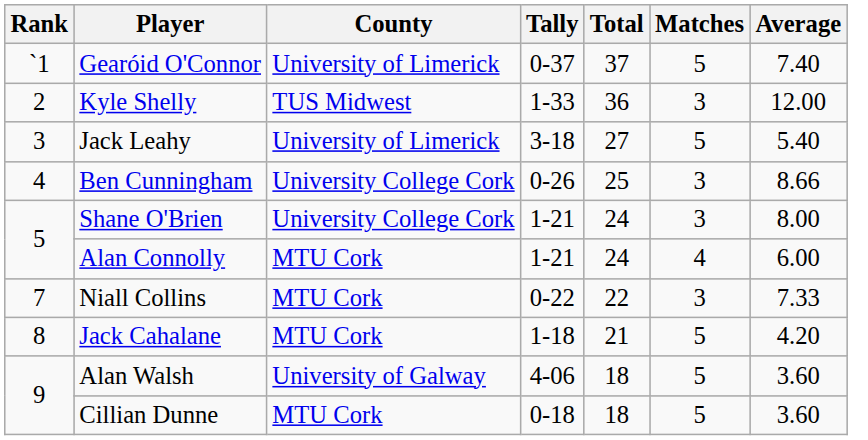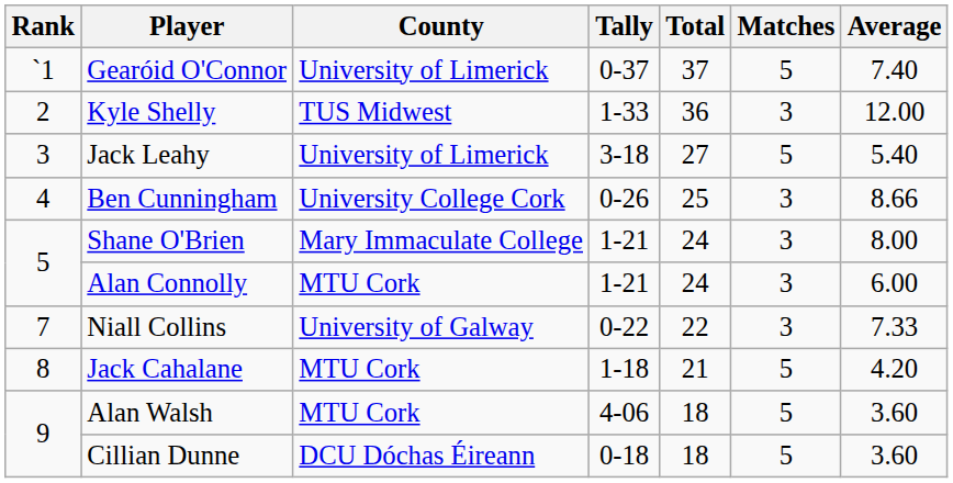 <table class="wikitable">
 <tr>
 <th>Rank</th>
 <th>Player</th>
 <th>County</th>
 <th>Tally</th>
 <th>Total</th>
 <th>Matches</th>
 <th>Average</th>
 </tr>
 <tr>
 <td rowspan=1 align=center>`1</td>
 <td><a href='#'>Gearóid O'Connor</a></td>
 <td><a href='#'>University of Limerick</a></td>
 <td align=center>0-37</td>
 <td align=center>37</td>
 <td align=center>5</td>
 <td align=center>7.40</td>
 </tr>
 <tr>
 <td rowspan=1 align=center>2</td>
 <td><a href='#'>Kyle Shelly</a></td>
 <td><a href='#'>TUS Midwest</a></td>
 <td align=center>1-33</td>
 <td align=center>36</td>
 <td align=center>3</td>
 <td align=center>12.00</td>
 </tr>
 <tr>
 <td rowspan=1 align=center>3</td>
 <td>Jack Leahy</td>
 <td><a href='#'>University of Limerick</a></td>
 <td align=center>3-18</td>
 <td align=center>27</td>
 <td align=center>5</td>
 <td align=center>5.40</td>
 </tr>
 <tr>
 <td rowspan=1 align=center>4</td>
 <td><a href='#'>Ben Cunningham</a></td>
 <td><a href='#'>University College Cork</a></td>
 <td align=center>0-26</td>
 <td align=center>25</td>
 <td align=center>3</td>
 <td align=center>8.66</td>
 </tr>
 <tr>
 <td rowspan=2 align=center>5</td>
 <td><a href='#'>Shane O'Brien</a></td>
-<td><a href='#'>University College Cork</a></td>
+<td><a href='#'>Mary Immaculate College</a></td>
 <td align=center>1-21</td>
 <td align=center>24</td>
 <td align=center>3</td>
 <td align=center>8.00</td>
 </tr>
 <tr>
 <td><a href='#'>Alan Connolly</a></td>
 <td><a href='#'>MTU Cork</a></td>
 <td align=center>1-21</td>
 <td align=center>24</td>
-<td align=center>4</td>
+<td align=center>3</td>
 <td align=center>6.00</td>
 </tr>
 <tr>
 <td rowspan=1 align=center>7</td>
 <td>Niall Collins</td>
-<td><a href='#'>MTU Cork</a></td>
+<td><a href='#'>University of Galway</a></td>
 <td align=center>0-22</td>
 <td align=center>22</td>
 <td align=center>3</td>
 <td align=center>7.33</td>
 </tr>
 <tr>
 <td rowspan=1 align=center>8</td>
 <td><a href='#'>Jack Cahalane</a></td>
 <td><a href='#'>MTU Cork</a></td>
 <td align=center>1-18</td>
 <td align=center>21</td>
 <td align=center>5</td>
 <td align=center>4.20</td>
 </tr>
 <tr>
 <td rowspan=2 align=center>9</td>
 <td>Alan Walsh</td>
-<td><a href='#'>University of Galway</a></td>
+<td><a href='#'>MTU Cork</a></td>
 <td align=center>4-06</td>
 <td align=center>18</td>
 <td align=center>5</td>
 <td align=center>3.60</td>
 </tr>
 <tr>
 <td>Cillian Dunne</td>
-<td><a href='#'>MTU Cork</a></td>
+<td><a href='#'>DCU Dóchas Éireann</a></td>
 <td align=center>0-18</td>
 <td align=center>18</td>
 <td align=center>5</td>
 <td align=center>3.60</td>
 </tr>
 </table>
